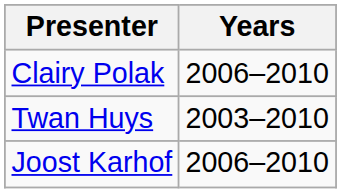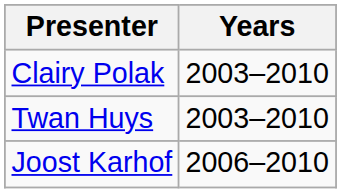 <table class=wikitable>
 <tr>
 <th>Presenter</th>
 <th>Years</th>
 </tr>
 <tr>
 <td><a href='#'>Clairy Polak</a></td>
-<td>2006–2010</td>
+<td>2003–2010</td>
 </tr>
 <tr>
 <td><a href='#'>Twan Huys</a></td>
 <td>2003–2010</td>
 </tr>
 <tr>
 <td><a href='#'>Joost Karhof</a></td>
 <td>2006–2010</td>
 </tr>
 </table>
